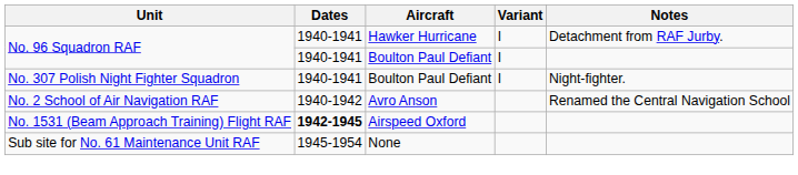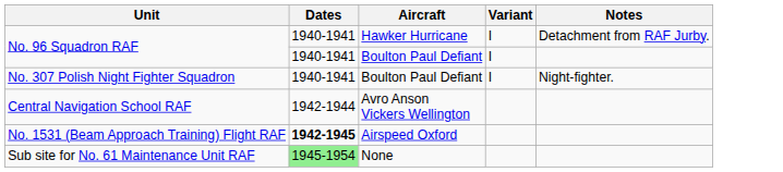 <table class="wikitable">
 <tr>
 <th>Unit</th>
 <th>Dates</th>
 <th>Aircraft</th>
 <th>Variant</th>
 <th>Notes</th>
 </tr>
 <tr>
 <td rowspan=2><a href='#'>No. 96 Squadron RAF</a></td>
 <td>1940-1941</td>
 <td><a href='#'>Hawker Hurricane</a></td>
 <td>I</td>
 <td>Detachment from <a href='#'>RAF Jurby</a>.</td>
 </tr>
 <tr>
 <td>1940-1941</td>
 <td><a href='#'>Boulton Paul Defiant</a></td>
 <td>I</td>
 <td></td>
 </tr>
 <tr>
 <td><a href='#'>No. 307 Polish Night Fighter Squadron</a></td>
 <td>1940-1941</td>
 <td>Boulton Paul Defiant</td>
 <td>I</td>
 <td>Night-fighter.</td>
 </tr>
 <tr>
-<td><a href='#'>No. 2 School of Air Navigation RAF</a></td>
-<td>1940-1942</td>
-<td><a href='#'>Avro Anson</a></td>
+<td><a href='#'>Central Navigation School RAF</a></td>
+<td>1942-1944</td>
+<td>Avro Anson<br><a href='#'>Vickers Wellington</a></td>
 <td></td>
-<td>Renamed the Central Navigation School</td>
+<td></td>
 </tr>
 <tr>
 <td><a href='#'>No. 1531 (Beam Approach Training) Flight RAF</a></td>
 <td><strong>1942-1945</strong></td>
 <td><a href='#'>Airspeed Oxford</a></td>
 <td></td>
 <td></td>
 </tr>
 <tr>
 <td>Sub site for <a href='#'>No. 61 Maintenance Unit RAF</a></td>
-<td>1945-1954</td>
+<td style="background: lightgreen;">1945-1954</td>
 <td>None</td>
 <td></td>
 <td></td>
 </tr>
 </table>
